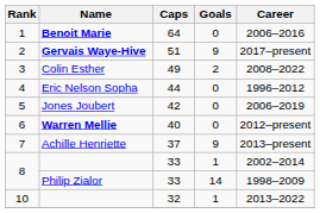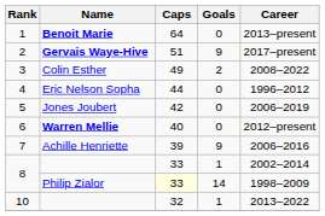 <table class="wikitable sortable" style="text-align:center;">
 <tr>
 <th width="30">Rank</th>
 <th style="width:150px;">Name</th>
 <th width="50">Caps</th>
 <th width="50">Goals</th>
 <th style="width:100px;">Career</th>
 </tr>
 <tr>
 <td>1</td>
 <td style="text-align: left;"><strong><a href='#'>Benoit Marie</a></strong></td>
 <td>64</td>
 <td>0</td>
-<td>2006–2016</td>
+<td>2013–present</td>
 </tr>
 <tr>
 <td>2</td>
 <td style="text-align: left;"><strong><a href='#'>Gervais Waye-Hive</a></strong></td>
 <td>51</td>
 <td>9</td>
 <td>2017–present</td>
 </tr>
 <tr>
 <td>3</td>
 <td style="text-align: left;"><a href='#'>Colin Esther</a></td>
 <td>49</td>
 <td>2</td>
 <td>2008–2022</td>
 </tr>
 <tr>
 <td>4</td>
 <td style="text-align: left;"><a href='#'>Eric Nelson Sopha</a></td>
 <td>44</td>
 <td>0</td>
 <td>1996–2012</td>
 </tr>
 <tr>
 <td>5</td>
 <td style="text-align: left;"><a href='#'>Jones Joubert</a></td>
 <td>42</td>
 <td>0</td>
 <td>2006–2019</td>
 </tr>
 <tr>
 <td>6</td>
 <td style="text-align: left;"><strong><a href='#'>Warren Mellie</a></strong></td>
 <td>40</td>
 <td>0</td>
 <td>2012–present</td>
 </tr>
 <tr>
 <td>7</td>
 <td style="text-align: left;"><a href='#'>Achille Henriette</a></td>
-<td>37</td>
+<td>39</td>
 <td>9</td>
-<td>2013–present</td>
+<td>2006–2016</td>
 </tr>
 <tr>
 <td rowspan=2>8</td>
 <td style="text-align: left;"></td>
 <td>33</td>
 <td>1</td>
 <td>2002–2014</td>
 </tr>
 <tr>
 <td style="text-align: left;"><a href='#'>Philip Zialor</a></td>
-<td>33</td>
+<td style="background: lightyellow;">33</td>
 <td>14</td>
 <td>1998–2009</td>
 </tr>
 <tr>
 <td>10</td>
 <td style="text-align: left;"></td>
 <td>32</td>
 <td>1</td>
 <td>2013–2022</td>
 </tr>
 <tr>
 </tr>
 </table>
